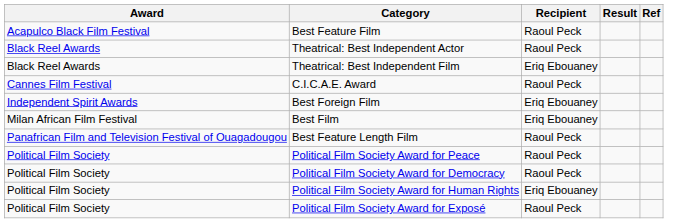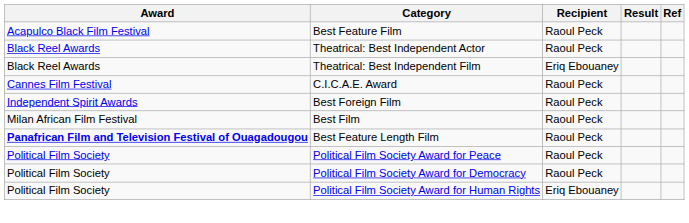 <table class="wikitable">
 <tr>
 <th>Award</th>
 <th>Category</th>
 <th>Recipient</th>
 <th>Result</th>
 <th>Ref</th>
 </tr>
 <tr>
 <td><a href='#'>Acapulco Black Film Festival</a></td>
 <td>Best Feature Film</td>
 <td>Raoul Peck</td>
 <td></td>
 <td></td>
 </tr>
 <tr>
 <td><a href='#'>Black Reel Awards</a></td>
 <td>Theatrical: Best Independent Actor</td>
 <td>Raoul Peck</td>
 <td></td>
 <td></td>
 </tr>
 <tr>
 <td>Black Reel Awards</td>
 <td>Theatrical: Best Independent Film</td>
 <td>Eriq Ebouaney</td>
 <td></td>
 <td></td>
 </tr>
 <tr>
 <td><a href='#'>Cannes Film Festival</a></td>
 <td>C.I.C.A.E. Award</td>
 <td>Raoul Peck</td>
 <td></td>
 <td></td>
 </tr>
 <tr>
 <td><a href='#'>Independent Spirit Awards</a></td>
 <td>Best Foreign Film</td>
-<td>Eriq Ebouaney</td>
+<td>Raoul Peck</td>
 <td></td>
 <td></td>
 </tr>
 <tr>
 <td>Milan African Film Festival</td>
 <td>Best Film</td>
-<td>Eriq Ebouaney</td>
+<td>Raoul Peck</td>
 <td></td>
 <td></td>
 </tr>
 <tr>
-<td><a href='#'>Panafrican Film and Television Festival of Ouagadougou</a></td>
+<td><strong><a href='#'>Panafrican Film and Television Festival of Ouagadougou</a></strong></td>
 <td>Best Feature Length Film</td>
 <td>Raoul Peck</td>
 <td></td>
 <td></td>
 </tr>
 <tr>
 <td><a href='#'>Political Film Society</a></td>
 <td><a href='#'>Political Film Society Award for Peace</a></td>
 <td>Raoul Peck</td>
 <td></td>
 <td></td>
 </tr>
 <tr>
 <td>Political Film Society</td>
 <td><a href='#'>Political Film Society Award for Democracy</a></td>
 <td>Raoul Peck</td>
 <td></td>
 <td></td>
 </tr>
 <tr>
 <td>Political Film Society</td>
 <td><a href='#'>Political Film Society Award for Human Rights</a></td>
 <td>Eriq Ebouaney</td>
 <td></td>
 <td></td>
 </tr>
-<tr>
-<td>Political Film Society</td>
-<td><a href='#'>Political Film Society Award for Exposé</a></td>
-<td>Raoul Peck</td>
-<td></td>
-<td></td>
-</tr>
 </table>
